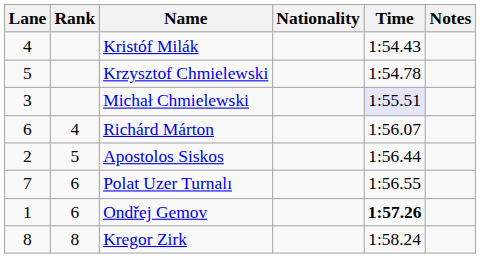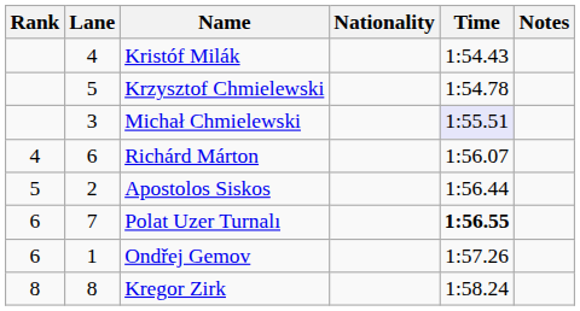 <table class="wikitable sortable" style="text-align:center">
 <tr>
+<th>Rank</th>
 <th>Lane</th>
-<th>Rank</th>
 <th>Name</th>
 <th>Nationality</th>
 <th>Time</th>
 <th>Notes</th>
 </tr>
 <tr>
+<td></td>
 <td>4</td>
-<td></td>
 <td align=left><a href='#'>Kristóf Milák</a></td>
 <td align=left></td>
 <td>1:54.43</td>
 <td></td>
 </tr>
 <tr>
+<td></td>
 <td>5</td>
-<td></td>
 <td align=left><a href='#'>Krzysztof Chmielewski</a></td>
 <td align=left></td>
 <td>1:54.78</td>
 <td></td>
 </tr>
 <tr>
+<td></td>
 <td>3</td>
-<td></td>
 <td align=left><a href='#'>Michał Chmielewski</a></td>
 <td align=left></td>
 <td style="background: lavender;">1:55.51</td>
 <td></td>
 </tr>
 <tr>
+<td>4</td>
 <td>6</td>
-<td>4</td>
 <td align=left><a href='#'>Richárd Márton</a></td>
 <td align=left></td>
 <td>1:56.07</td>
 <td></td>
 </tr>
 <tr>
+<td>5</td>
 <td>2</td>
-<td>5</td>
 <td align=left><a href='#'>Apostolos Siskos</a></td>
 <td align=left></td>
 <td>1:56.44</td>
 <td></td>
 </tr>
 <tr>
+<td>6</td>
 <td>7</td>
-<td>6</td>
 <td align=left><a href='#'>Polat Uzer Turnalı</a></td>
 <td align=left></td>
-<td>1:56.55</td>
+<td><strong>1:56.55</strong></td>
 <td></td>
 </tr>
 <tr>
+<td>6</td>
 <td>1</td>
-<td>6</td>
 <td align=left><a href='#'>Ondřej Gemov</a></td>
 <td align=left></td>
-<td><strong>1:57.26</strong></td>
+<td>1:57.26</td>
 <td></td>
 </tr>
 <tr>
 <td>8</td>
 <td>8</td>
 <td align=left><a href='#'>Kregor Zirk</a></td>
 <td align=left></td>
 <td>1:58.24</td>
 <td></td>
 </tr>
 </table>
